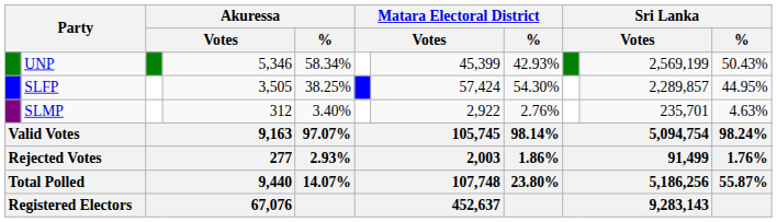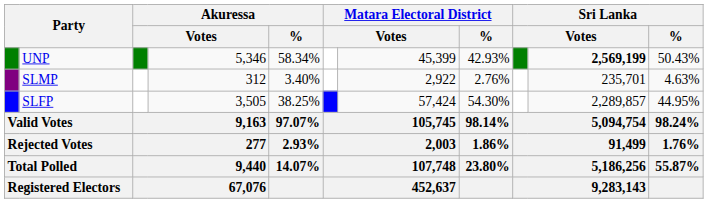 <table class="wikitable">
 <tr>
 <th colspan="2" width="144px"rowspan="2">Party</th>
 <th colspan="3" width="216px">Akuressa</th>
 <th colspan="3" width="216px"><a href='#'>Matara Electoral District</a></th>
 <th colspan="3" width="216px">Sri Lanka</th>
 </tr>
 <tr>
 <th colspan="2" width="144px">Votes</th>
 <th>%</th>
 <th colspan="2" width="144px">Votes</th>
 <th>%</th>
 <th colspan="2" width="144px">Votes</th>
 <th>%</th>
 </tr>
 <tr>
 <td style="background-color:green;" width="10px"></td>
 <td style="text-align:left;"><a href='#'>UNP</a></td>
 <td style="background-color:green;" width="10px"></td>
 <td style="text-align:right;">5,346</td>
 <td style="text-align:right;">58.34%</td>
 <td style="background-color:white;" width="10px"></td>
 <td style="text-align:right;">45,399</td>
 <td style="text-align:right;">42.93%</td>
 <td style="background-color:green;" width="10px"></td>
-<td style="text-align:right;">2,569,199</td>
+<td style="text-align:right;"><strong>2,569,199</strong></td>
 <td style="text-align:right;">50.43%</td>
+</tr>
+<tr>
+<td style="background-color:purple;" width="10px"></td>
+<td style="text-align:left;"><a href='#'>SLMP</a></td>
+<td style="background-color:white;" width="10px"></td>
+<td style="text-align:right;">312</td>
+<td style="text-align:right;">3.40%</td>
+<td style="background-color:white;" width="10px"></td>
+<td style="text-align:right;">2,922</td>
+<td style="text-align:right;">2.76%</td>
+<td style="background-color:white;" width="10px"></td>
+<td style="text-align:right;">235,701</td>
+<td style="text-align:right;">4.63%</td>
 </tr>
 <tr>
 <td style="background-color:blue;" width="10px"></td>
 <td style="text-align:left;"><a href='#'>SLFP</a></td>
 <td style="background-color:white;" width="10px"></td>
 <td style="text-align:right;">3,505</td>
 <td style="text-align:right;">38.25%</td>
 <td style="background-color:blue;" width="10px"></td>
 <td style="text-align:right;">57,424</td>
 <td style="text-align:right;">54.30%</td>
 <td style="background-color:white;" width="10px"></td>
 <td style="text-align:right;">2,289,857</td>
 <td style="text-align:right;">44.95%</td>
-</tr>
-<tr>
-<td style="background-color:purple;" width="10px"></td>
-<td style="text-align:left;"><a href='#'>SLMP</a></td>
-<td style="background-color:white;" width="10px"></td>
-<td style="text-align:right;">312</td>
-<td style="text-align:right;">3.40%</td>
-<td style="background-color:white;" width="10px"></td>
-<td style="text-align:right;">2,922</td>
-<td style="text-align:right;">2.76%</td>
-<td style="background-color:white;" width="10px"></td>
-<td style="text-align:right;">235,701</td>
-<td style="text-align:right;">4.63%</td>
 </tr>
 <tr>
 <th colspan="2" width="144px"style="text-align:left;">Valid Votes</th>
 <th style="text-align:right;"colspan="2" width="144px">9,163</th>
 <th style="text-align:right;">97.07%</th>
 <th style="text-align:right;"colspan="2" width="144px">105,745</th>
 <th style="text-align:right;">98.14%</th>
 <th style="text-align:right;"colspan="2" width="144px">5,094,754</th>
 <th style="text-align:right;">98.24%</th>
 </tr>
 <tr>
 <th colspan="2" width="144px"style="text-align:left;">Rejected Votes</th>
 <th style="text-align:right;"colspan="2" width="144px">277</th>
 <th style="text-align:right;">2.93%</th>
 <th style="text-align:right;"colspan="2" width="144px">2,003</th>
 <th style="text-align:right;">1.86%</th>
 <th style="text-align:right;"colspan="2" width="144px">91,499</th>
 <th style="text-align:right;">1.76%</th>
 </tr>
 <tr>
 <th colspan="2" width="144px"style="text-align:left;">Total Polled</th>
 <th style="text-align:right;"colspan="2" width="144px">9,440</th>
 <th style="text-align:right;">14.07%</th>
 <th style="text-align:right;"colspan="2" width="144px">107,748</th>
 <th style="text-align:right;">23.80%</th>
 <th style="text-align:right;"colspan="2" width="144px">5,186,256</th>
 <th style="text-align:right;">55.87%</th>
 </tr>
 <tr>
 <th colspan="2" width="144px"style="text-align:left;">Registered Electors</th>
 <th style="text-align:right;"colspan="2" width="144px">67,076</th>
 <th></th>
 <th style="text-align:right;"colspan="2" width="144px">452,637</th>
 <th></th>
 <th style="text-align:right;"colspan="2" width="144px">9,283,143</th>
 <th></th>
 </tr>
 </table>
